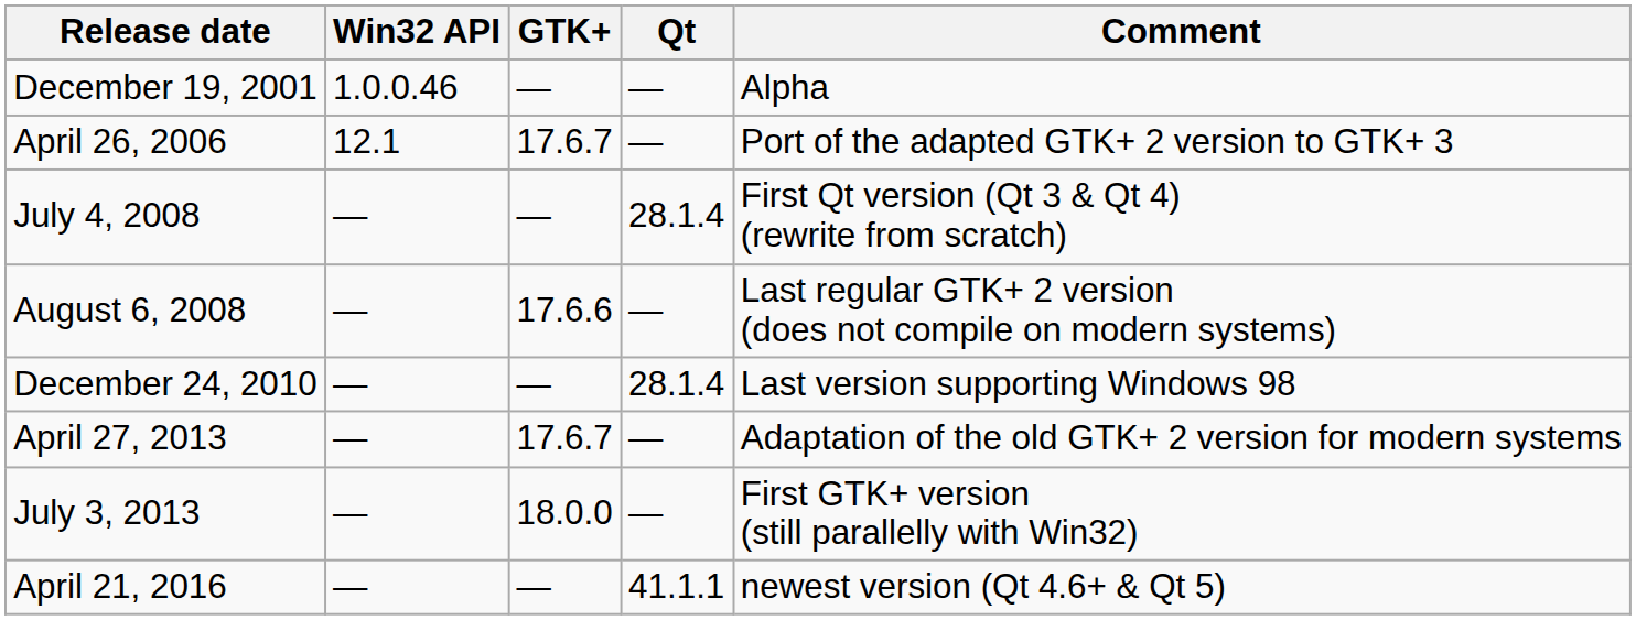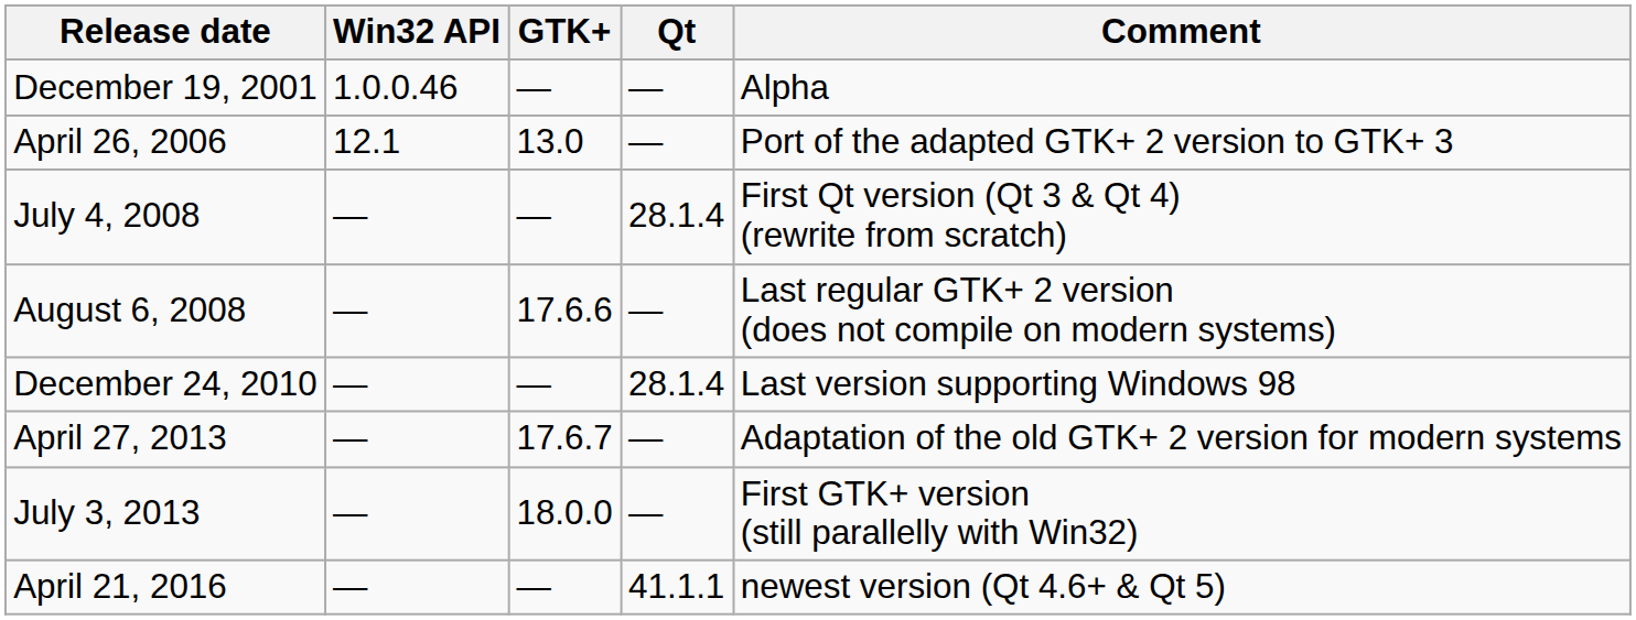 <table class="wikitable">
 <tr>
 <th>Release date</th>
 <th>Win32 API</th>
 <th>GTK+</th>
 <th>Qt</th>
 <th>Comment</th>
 </tr>
 <tr>
 <td>December 19, 2001</td>
 <td>1.0.0.46</td>
 <td>—</td>
 <td>—</td>
 <td>Alpha</td>
 </tr>
 <tr>
 <td>April 26, 2006</td>
 <td>12.1</td>
-<td>17.6.7</td>
+<td>13.0</td>
 <td>—</td>
 <td>Port of the adapted GTK+ 2 version to GTK+ 3</td>
 </tr>
 <tr>
 <td>July 4, 2008</td>
 <td>—</td>
 <td>—</td>
 <td>28.1.4</td>
 <td>First Qt version (Qt 3 & Qt 4) <br>(rewrite from scratch)</td>
 </tr>
 <tr>
 <td>August 6, 2008</td>
 <td>—</td>
 <td>17.6.6</td>
 <td>—</td>
 <td>Last regular GTK+ 2 version <br>(does not compile on modern systems)</td>
 </tr>
 <tr>
 <td>December 24, 2010</td>
 <td>—</td>
 <td>—</td>
 <td>28.1.4</td>
 <td>Last version supporting Windows 98</td>
 </tr>
 <tr>
 <td>April 27, 2013</td>
 <td>—</td>
 <td>17.6.7</td>
 <td>—</td>
 <td>Adaptation of the old GTK+ 2 version for modern systems</td>
 </tr>
 <tr>
 <td>July 3, 2013</td>
 <td>—</td>
 <td>18.0.0</td>
 <td>—</td>
 <td>First GTK+ version <br>(still parallelly with Win32)</td>
 </tr>
 <tr>
 <td>April 21, 2016</td>
 <td>—</td>
 <td>—</td>
 <td>41.1.1</td>
 <td>newest version (Qt 4.6+ & Qt 5)</td>
 </tr>
 </table>
